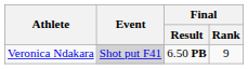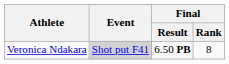 <table class=wikitable style="font-size:90%">
 <tr>
 <th rowspan="2">Athlete</th>
 <th rowspan="2">Event</th>
 <th colspan="2">Final</th>
 </tr>
 <tr>
 <th>Result</th>
 <th>Rank</th>
 </tr>
 <tr align=center>
 <td align=left><a href='#'>Veronica Ndakara</a></td>
 <td align=left style="background: lightgrey;"><a href='#'>Shot put F41</a></td>
 <td>6.50 <strong>PB</strong></td>
-<td>9</td>
+<td>8</td>
 </tr>
 </table>
